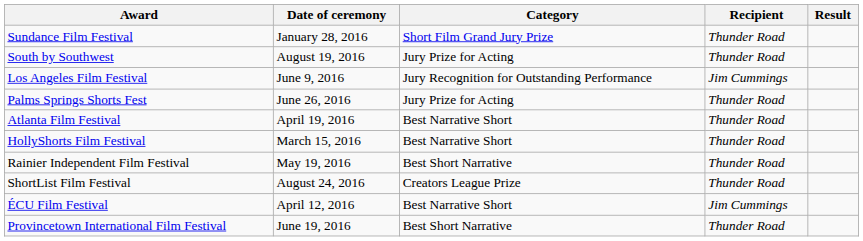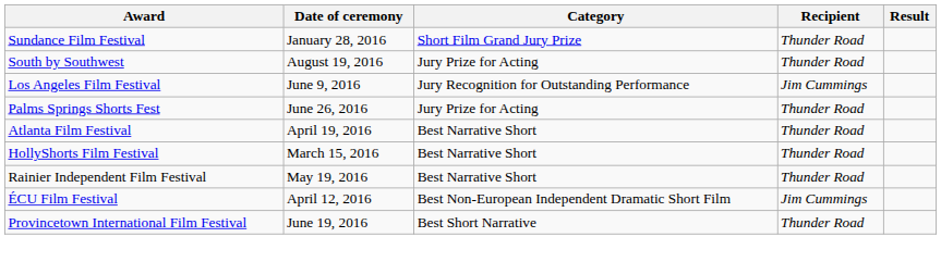 <table class="wikitable sortable" width="65%">
 <tr>
 <th>Award</th>
 <th>Date of ceremony</th>
 <th>Category</th>
 <th>Recipient</th>
 <th>Result</th>
 </tr>
 <tr>
 <td><a href='#'>Sundance Film Festival</a></td>
 <td>January 28, 2016</td>
 <td><a href='#'>Short Film Grand Jury Prize</a></td>
 <td><em>Thunder Road</em></td>
 <td></td>
 </tr>
 <tr>
 <td><a href='#'>South by Southwest</a></td>
 <td>August 19, 2016</td>
 <td>Jury Prize for Acting</td>
 <td><em>Thunder Road</em></td>
 <td></td>
 </tr>
 <tr>
 <td><a href='#'>Los Angeles Film Festival</a></td>
 <td>June 9, 2016</td>
 <td>Jury Recognition for Outstanding Performance</td>
 <td><em>Jim Cummings</em></td>
 <td></td>
 </tr>
 <tr>
 <td><a href='#'>Palms Springs Shorts Fest</a></td>
 <td>June 26, 2016</td>
 <td>Jury Prize for Acting</td>
 <td><em>Thunder Road</em></td>
 <td></td>
 </tr>
 <tr>
 <td><a href='#'>Atlanta Film Festival</a></td>
 <td>April 19, 2016</td>
 <td>Best Narrative Short</td>
 <td><em>Thunder Road</em></td>
 <td></td>
 </tr>
 <tr>
 <td><a href='#'>HollyShorts Film Festival</a></td>
 <td>March 15, 2016</td>
 <td>Best Narrative Short</td>
 <td><em>Thunder Road</em></td>
 <td></td>
 </tr>
 <tr>
 <td>Rainier Independent Film Festival</td>
 <td>May 19, 2016</td>
-<td>Best Short Narrative</td>
-<td><em>Thunder Road</em></td>
-<td></td>
-</tr>
-<tr>
-<td>ShortList Film Festival</td>
-<td>August 24, 2016</td>
-<td>Creators League Prize </td>
+<td>Best Narrative Short </td>
 <td><em>Thunder Road</em></td>
 <td></td>
 </tr>
 <tr>
 <td><a href='#'>ÉCU Film Festival</a></td>
 <td>April 12, 2016</td>
-<td>Best Narrative Short</td>
+<td>Best Non-European Independent Dramatic Short Film </td>
 <td><em>Jim Cummings</em></td>
 <td></td>
 </tr>
 <tr>
 <td><a href='#'>Provincetown International Film Festival</a></td>
 <td>June 19, 2016</td>
 <td>Best Short Narrative</td>
 <td><em>Thunder Road</em></td>
 <td></td>
 </tr>
 </table>
